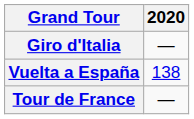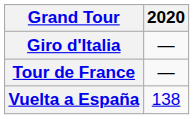 <table class="wikitable plainrowheaders">
 <tr>
 <th scope="col"><a href='#'>Grand Tour</a></th>
 <th scope="col">2020</th>
 </tr>
 <tr style="text-align:center;">
 <th scope="row"> <a href='#'>Giro d'Italia</a></th>
 <td>—</td>
 </tr>
 <tr style="text-align:center;">
+<th scope="row"> <a href='#'>Tour de France</a></th>
+<td>—</td>
+</tr>
+<tr style="text-align:center;">
 <th scope="row"> <a href='#'>Vuelta a España</a></th>
 <td><a href='#'>138</a></td>
 </tr>
-<tr style="text-align:center;">
-<th scope="row"> <a href='#'>Tour de France</a></th>
-<td>—</td>
-</tr>
 </table>
